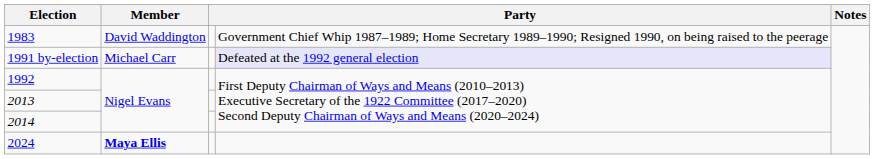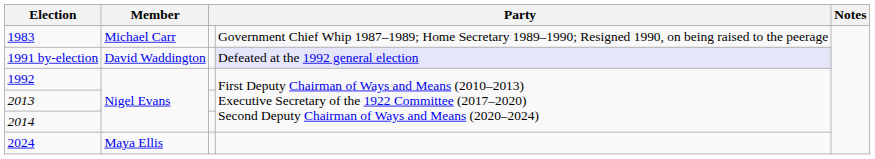 <table class="wikitable">
 <tr>
 <th>Election</th>
 <th>Member</th>
 <th colspan="2">Party</th>
 <th>Notes</th>
 </tr>
 <tr>
 <td><a href='#'>1983</a></td>
-<td><a href='#'>David Waddington</a></td>
+<td><a href='#'>Michael Carr</a></td>
 <td></td>
 <td>Government Chief Whip 1987–1989; Home Secretary 1989–1990; Resigned 1990, on being raised to the peerage</td>
 </tr>
 <tr>
 <td><a href='#'>1991 by-election</a></td>
-<td><a href='#'>Michael Carr</a></td>
+<td><a href='#'>David Waddington</a></td>
 <td></td>
 <td style="background: lavender;">Defeated at the <a href='#'>1992 general election</a></td>
 </tr>
 <tr>
 <td><a href='#'>1992</a></td>
 <td rowspan=3><a href='#'>Nigel Evans</a></td>
 <td></td>
 <td rowspan=3>First Deputy <a href='#'>Chairman of Ways and Means</a> (2010–2013)<br>Executive Secretary of the <a href='#'>1922 Committee</a> (2017–2020)<br>Second Deputy <a href='#'>Chairman of Ways and Means</a> (2020–2024)</td>
 </tr>
 <tr>
 <td><em>2013</em></td>
 <td></td>
 </tr>
 <tr>
 <td><em>2014</em></td>
 <td></td>
 </tr>
 <tr>
 <td><a href='#'>2024</a></td>
-<td><strong><a href='#'>Maya Ellis</a></strong></td>
+<td><a href='#'>Maya Ellis</a></td>
 <td></td>
 <td></td>
 </tr>
 </table>
